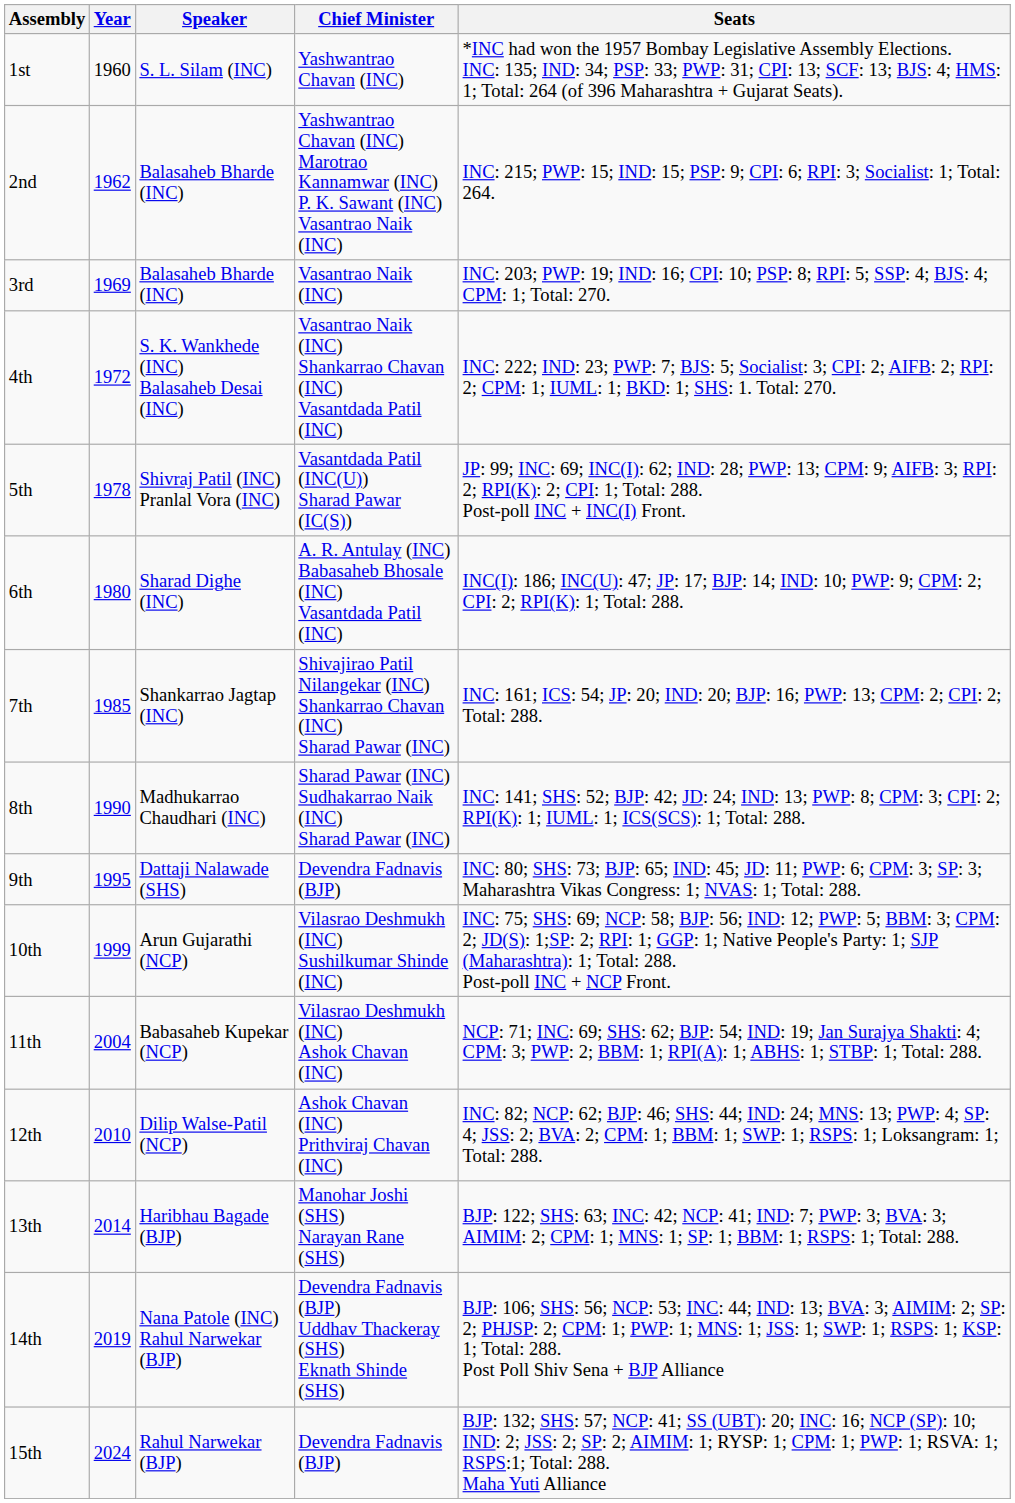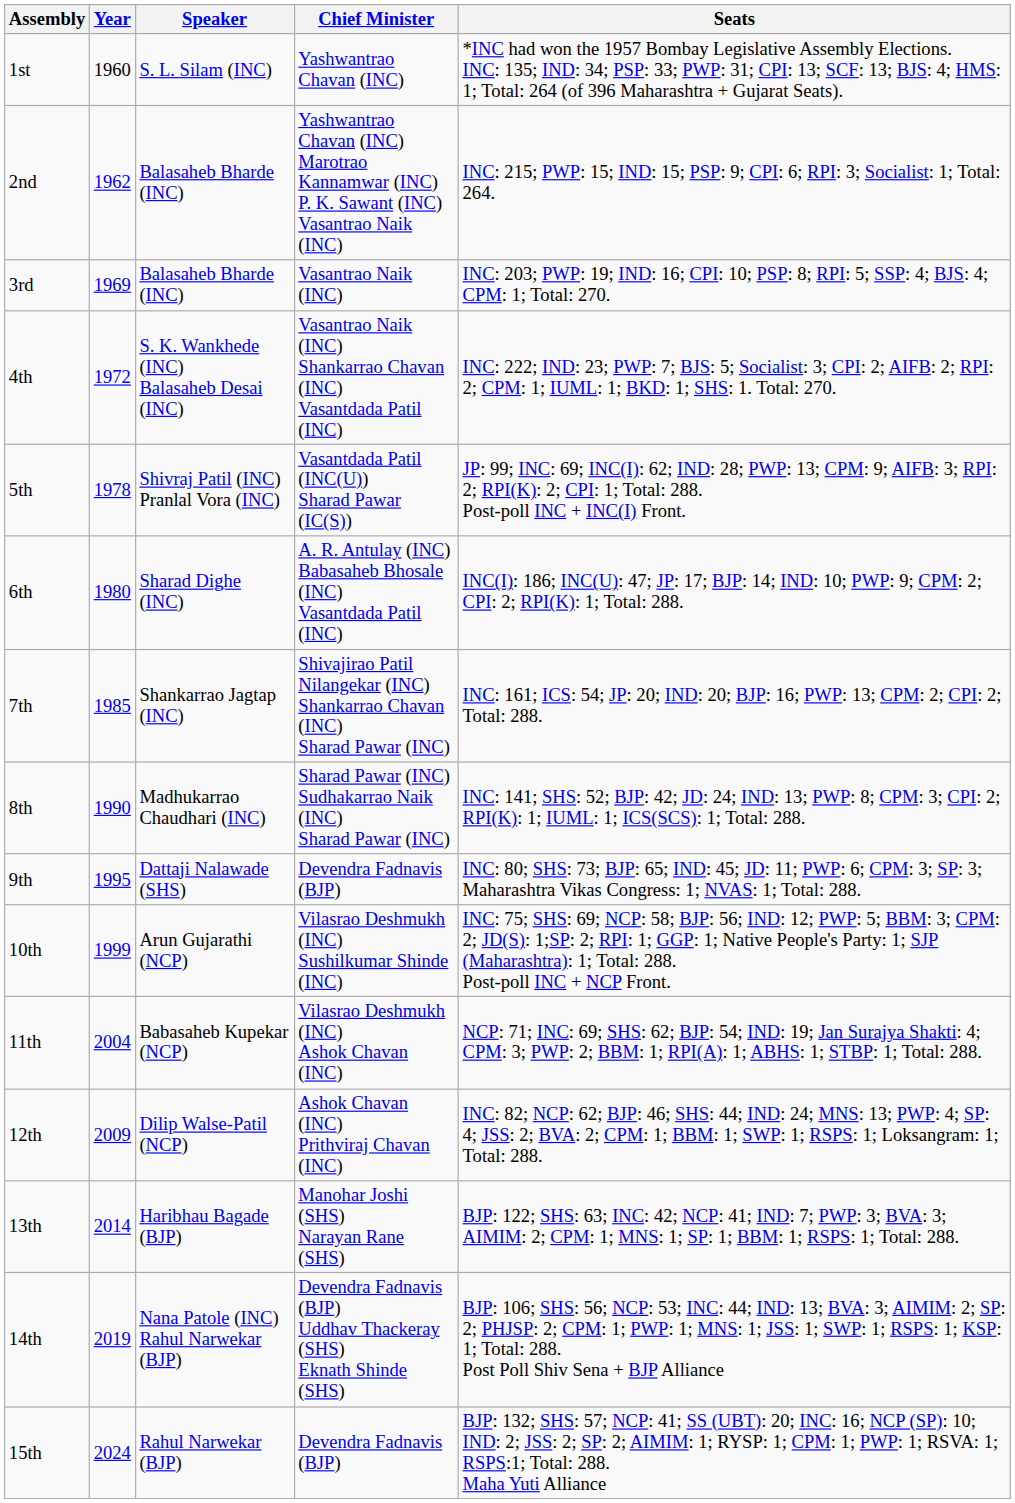 <table class="wikitable">
 <tr>
 <th>Assembly</th>
 <th><a href='#'>Year</a></th>
 <th><a href='#'>Speaker</a></th>
 <th><a href='#'>Chief Minister</a></th>
 <th>Seats</th>
 </tr>
 <tr>
 <td>1st</td>
 <td>1960</td>
 <td><a href='#'>S. L. Silam</a> (<a href='#'>INC</a>)</td>
 <td><a href='#'>Yashwantrao Chavan</a> (<a href='#'>INC</a>)</td>
 <td>*<a href='#'>INC</a> had won the 1957 Bombay Legislative Assembly Elections.<br><a href='#'>INC</a>: 135; <a href='#'>IND</a>: 34; <a href='#'>PSP</a>: 33; <a href='#'>PWP</a>: 31; <a href='#'>CPI</a>: 13; <a href='#'>SCF</a>: 13; <a href='#'>BJS</a>: 4; <a href='#'>HMS</a>: 1; Total: 264 (of 396 Maharashtra + Gujarat Seats).</td>
 </tr>
 <tr>
 <td>2nd</td>
 <td><a href='#'>1962</a></td>
 <td><a href='#'>Balasaheb Bharde</a> (<a href='#'>INC</a>)</td>
 <td><a href='#'>Yashwantrao Chavan</a> (<a href='#'>INC</a>)<br><a href='#'>Marotrao Kannamwar</a> (<a href='#'>INC</a>)<br><a href='#'>P. K. Sawant</a> (<a href='#'>INC</a>)<br><a href='#'>Vasantrao Naik</a> (<a href='#'>INC</a>)</td>
 <td><a href='#'>INC</a>: 215; <a href='#'>PWP</a>: 15; <a href='#'>IND</a>: 15; <a href='#'>PSP</a>: 9; <a href='#'>CPI</a>: 6; <a href='#'>RPI</a>: 3; <a href='#'>Socialist</a>: 1; Total: 264.</td>
 </tr>
 <tr>
 <td>3rd</td>
 <td><a href='#'>1969</a></td>
 <td><a href='#'>Balasaheb Bharde</a> (<a href='#'>INC</a>)</td>
 <td><a href='#'>Vasantrao Naik</a> (<a href='#'>INC</a>)</td>
 <td><a href='#'>INC</a>: 203; <a href='#'>PWP</a>: 19; <a href='#'>IND</a>: 16; <a href='#'>CPI</a>: 10; <a href='#'>PSP</a>: 8; <a href='#'>RPI</a>: 5; <a href='#'>SSP</a>: 4; <a href='#'>BJS</a>: 4; <a href='#'>CPM</a>: 1; Total: 270.</td>
 </tr>
 <tr>
 <td>4th</td>
 <td><a href='#'>1972</a></td>
 <td><a href='#'>S. K. Wankhede</a> (<a href='#'>INC</a>)<br><a href='#'>Balasaheb Desai</a> (<a href='#'>INC</a>)</td>
 <td><a href='#'>Vasantrao Naik</a> (<a href='#'>INC</a>)<br><a href='#'>Shankarrao Chavan</a> (<a href='#'>INC</a>)<br><a href='#'>Vasantdada Patil</a> (<a href='#'>INC</a>)</td>
 <td><a href='#'>INC</a>: 222; <a href='#'>IND</a>: 23; <a href='#'>PWP</a>: 7; <a href='#'>BJS</a>: 5; <a href='#'>Socialist</a>: 3; <a href='#'>CPI</a>: 2; <a href='#'>AIFB</a>: 2; <a href='#'>RPI</a>: 2; <a href='#'>CPM</a>: 1; <a href='#'>IUML</a>: 1; <a href='#'>BKD</a>: 1; <a href='#'>SHS</a>: 1. Total: 270.</td>
 </tr>
 <tr>
 <td>5th</td>
 <td><a href='#'>1978</a></td>
 <td><a href='#'>Shivraj Patil</a> (<a href='#'>INC</a>)<br>Pranlal Vora (<a href='#'>INC</a>)</td>
 <td><a href='#'>Vasantdada Patil</a> (<a href='#'>INC(U)</a>)<br><a href='#'>Sharad Pawar</a> (<a href='#'>IC(S)</a>)</td>
 <td><a href='#'>JP</a>: 99; <a href='#'>INC</a>: 69; <a href='#'>INC(I)</a>: 62; <a href='#'>IND</a>: 28; <a href='#'>PWP</a>: 13;  <a href='#'>CPM</a>: 9; <a href='#'>AIFB</a>: 3; <a href='#'>RPI</a>: 2; <a href='#'>RPI(K)</a>: 2;  <a href='#'>CPI</a>: 1; Total: 288.<br>Post-poll <a href='#'>INC</a> + <a href='#'>INC(I)</a> Front.</td>
 </tr>
 <tr>
 <td>6th</td>
 <td><a href='#'>1980</a></td>
 <td><a href='#'>Sharad Dighe</a> (<a href='#'>INC</a>)</td>
 <td><a href='#'>A. R. Antulay</a> (<a href='#'>INC</a>)<br><a href='#'>Babasaheb Bhosale</a> (<a href='#'>INC</a>)<br><a href='#'>Vasantdada Patil</a> (<a href='#'>INC</a>)</td>
 <td><a href='#'>INC(I)</a>: 186; <a href='#'>INC(U)</a>: 47; <a href='#'>JP</a>: 17; <a href='#'>BJP</a>: 14; <a href='#'>IND</a>: 10; <a href='#'>PWP</a>: 9;  <a href='#'>CPM</a>: 2; <a href='#'>CPI</a>: 2; <a href='#'>RPI(K)</a>: 1; Total: 288.</td>
 </tr>
 <tr>
 <td>7th</td>
 <td><a href='#'>1985</a></td>
 <td>Shankarrao Jagtap (<a href='#'>INC</a>)</td>
 <td><a href='#'>Shivajirao Patil Nilangekar</a> (<a href='#'>INC</a>)<br><a href='#'>Shankarrao Chavan</a> (<a href='#'>INC</a>)<br><a href='#'>Sharad Pawar</a> (<a href='#'>INC</a>)</td>
 <td><a href='#'>INC</a>: 161; <a href='#'>ICS</a>: 54; <a href='#'>JP</a>: 20; <a href='#'>IND</a>: 20; <a href='#'>BJP</a>: 16; <a href='#'>PWP</a>: 13; <a href='#'>CPM</a>: 2; <a href='#'>CPI</a>: 2; Total: 288.</td>
 </tr>
 <tr>
 <td>8th</td>
 <td><a href='#'>1990</a></td>
 <td>Madhukarrao Chaudhari (<a href='#'>INC</a>)</td>
 <td><a href='#'>Sharad Pawar</a> (<a href='#'>INC</a>)<br><a href='#'>Sudhakarrao Naik</a> (<a href='#'>INC</a>)<br><a href='#'>Sharad Pawar</a> (<a href='#'>INC</a>)</td>
 <td><a href='#'>INC</a>: 141; <a href='#'>SHS</a>: 52; <a href='#'>BJP</a>: 42; <a href='#'>JD</a>: 24; <a href='#'>IND</a>: 13; <a href='#'>PWP</a>: 8; <a href='#'>CPM</a>: 3; <a href='#'>CPI</a>: 2; <a href='#'>RPI(K)</a>: 1; <a href='#'>IUML</a>: 1; <a href='#'>ICS(SCS)</a>: 1; Total: 288.</td>
 </tr>
 <tr>
 <td>9th</td>
 <td><a href='#'>1995</a></td>
 <td><a href='#'>Dattaji Nalawade</a> (<a href='#'>SHS</a>)</td>
 <td><a href='#'>Devendra Fadnavis</a> (<a href='#'>BJP</a>)</td>
 <td><a href='#'>INC</a>: 80; <a href='#'>SHS</a>: 73; <a href='#'>BJP</a>: 65; <a href='#'>IND</a>: 45; <a href='#'>JD</a>: 11; <a href='#'>PWP</a>: 6; <a href='#'>CPM</a>: 3; <a href='#'>SP</a>: 3; Maharashtra Vikas Congress: 1; <a href='#'>NVAS</a>: 1; Total: 288.</td>
 </tr>
 <tr>
 <td>10th</td>
 <td><a href='#'>1999</a></td>
 <td>Arun Gujarathi (<a href='#'>NCP</a>)</td>
 <td><a href='#'>Vilasrao Deshmukh</a> (<a href='#'>INC</a>)<br><a href='#'>Sushilkumar Shinde</a> (<a href='#'>INC</a>)</td>
 <td><a href='#'>INC</a>: 75; <a href='#'>SHS</a>: 69; <a href='#'>NCP</a>: 58; <a href='#'>BJP</a>: 56; <a href='#'>IND</a>: 12; <a href='#'>PWP</a>: 5; <a href='#'>BBM</a>: 3; <a href='#'>CPM</a>: 2; <a href='#'>JD(S)</a>: 1;<a href='#'>SP</a>: 2; <a href='#'>RPI</a>: 1; <a href='#'>GGP</a>: 1; Native People's Party: 1; <a href='#'>SJP (Maharashtra)</a>: 1; Total: 288.<br>Post-poll <a href='#'>INC</a> + <a href='#'>NCP</a> Front.</td>
 </tr>
 <tr>
 <td>11th</td>
 <td><a href='#'>2004</a></td>
 <td>Babasaheb Kupekar (<a href='#'>NCP</a>)</td>
 <td><a href='#'>Vilasrao Deshmukh</a> (<a href='#'>INC</a>)<br><a href='#'>Ashok Chavan</a> (<a href='#'>INC</a>)</td>
 <td><a href='#'>NCP</a>: 71; <a href='#'>INC</a>: 69; <a href='#'>SHS</a>: 62; <a href='#'>BJP</a>: 54; <a href='#'>IND</a>: 19; <a href='#'>Jan Surajya Shakti</a>: 4; <a href='#'>CPM</a>: 3; <a href='#'>PWP</a>: 2; <a href='#'>BBM</a>: 1; <a href='#'>RPI(A)</a>: 1; <a href='#'>ABHS</a>: 1; <a href='#'>STBP</a>: 1; Total: 288.</td>
 </tr>
 <tr>
 <td>12th</td>
-<td><a href='#'>2010</a></td>
+<td><a href='#'>2009</a></td>
 <td><a href='#'>Dilip Walse-Patil</a> (<a href='#'>NCP</a>)</td>
 <td><a href='#'>Ashok Chavan</a> (<a href='#'>INC</a>)<br><a href='#'>Prithviraj Chavan</a> (<a href='#'>INC</a>)</td>
 <td><a href='#'>INC</a>: 82; <a href='#'>NCP</a>: 62; <a href='#'>BJP</a>: 46; <a href='#'>SHS</a>: 44; <a href='#'>IND</a>: 24; <a href='#'>MNS</a>: 13; <a href='#'>PWP</a>: 4; <a href='#'>SP</a>: 4; <a href='#'>JSS</a>: 2; <a href='#'>BVA</a>: 2; <a href='#'>CPM</a>: 1; <a href='#'>BBM</a>: 1; <a href='#'>SWP</a>: 1; <a href='#'>RSPS</a>: 1; Loksangram: 1; Total: 288.</td>
 </tr>
 <tr>
 <td>13th</td>
 <td><a href='#'>2014</a></td>
 <td><a href='#'>Haribhau Bagade</a> (<a href='#'>BJP</a>)</td>
 <td><a href='#'>Manohar Joshi</a> (<a href='#'>SHS</a>)<br><a href='#'>Narayan Rane</a> (<a href='#'>SHS</a>)</td>
 <td><a href='#'>BJP</a>: 122; <a href='#'>SHS</a>: 63; <a href='#'>INC</a>: 42; <a href='#'>NCP</a>: 41; <a href='#'>IND</a>: 7; <a href='#'>PWP</a>: 3; <a href='#'>BVA</a>: 3; <a href='#'>AIMIM</a>: 2; <a href='#'>CPM</a>: 1; <a href='#'>MNS</a>: 1; <a href='#'>SP</a>: 1;  <a href='#'>BBM</a>: 1; <a href='#'>RSPS</a>: 1; Total: 288.</td>
 </tr>
 <tr>
 <td>14th</td>
 <td><a href='#'>2019</a></td>
 <td><a href='#'>Nana Patole</a> (<a href='#'>INC</a>)<br><a href='#'>Rahul Narwekar</a>  (<a href='#'>BJP</a>)</td>
 <td><a href='#'>Devendra Fadnavis</a> (<a href='#'>BJP</a>)<br><a href='#'>Uddhav Thackeray</a> (<a href='#'>SHS</a>)<br><a href='#'>Eknath Shinde</a> (<a href='#'>SHS</a>)</td>
 <td><a href='#'>BJP</a>: 106; <a href='#'>SHS</a>: 56; <a href='#'>NCP</a>: 53; <a href='#'>INC</a>: 44; <a href='#'>IND</a>: 13; <a href='#'>BVA</a>: 3; <a href='#'>AIMIM</a>: 2;  <a href='#'>SP</a>: 2; <a href='#'>PHJSP</a>: 2; <a href='#'>CPM</a>: 1; <a href='#'>PWP</a>: 1; <a href='#'>MNS</a>: 1; <a href='#'>JSS</a>: 1; <a href='#'>SWP</a>: 1; <a href='#'>RSPS</a>: 1; <a href='#'>KSP</a>: 1; Total: 288.<br>Post Poll Shiv Sena + <a href='#'>BJP</a> Alliance </td>
 </tr>
 <tr>
 <td>15th</td>
 <td><a href='#'>2024</a></td>
 <td><a href='#'>Rahul Narwekar</a> (<a href='#'>BJP</a>)</td>
 <td><a href='#'>Devendra Fadnavis</a> (<a href='#'>BJP</a>)</td>
 <td><a href='#'>BJP</a>: 132; <a href='#'>SHS</a>: 57; <a href='#'>NCP</a>: 41; <a href='#'>SS (UBT)</a>: 20; <a href='#'>INC</a>: 16; <a href='#'>NCP (SP)</a>: 10; <a href='#'>IND</a>: 2; <a href='#'>JSS</a>: 2; <a href='#'>SP</a>: 2; <a href='#'>AIMIM</a>: 1; RYSP: 1; <a href='#'>CPM</a>: 1; <a href='#'>PWP</a>: 1; RSVA: 1; <a href='#'>RSPS</a>:1;    Total: 288.<br><a href='#'>Maha Yuti</a> Alliance</td>
 </tr>
 </table>
